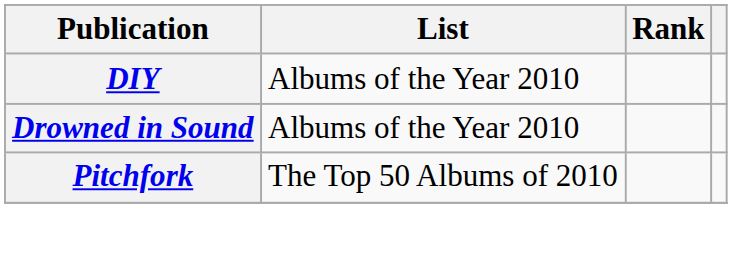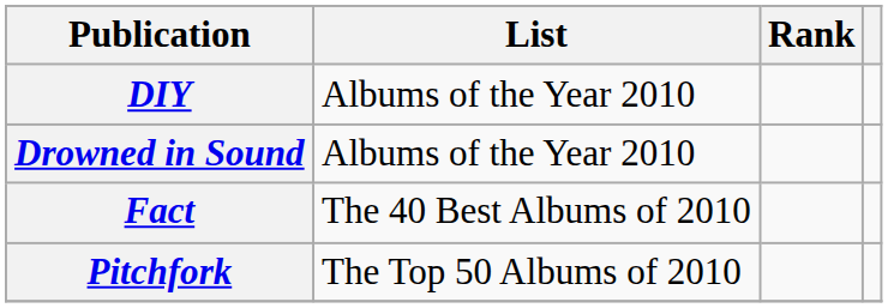 <table class="wikitable sortable plainrowheaders">
 <tr>
 <th scope="col">Publication</th>
 <th scope="col">List</th>
 <th scope="col">Rank</th>
 <th scope="col" class="unsortable"></th>
 </tr>
 <tr>
 <th scope="row"><em><a href='#'>DIY</a></em></th>
 <td>Albums of the Year 2010</td>
 <td></td>
 <td></td>
 </tr>
 <tr>
 <th scope="row"><em><a href='#'>Drowned in Sound</a></em></th>
 <td>Albums of the Year 2010</td>
 <td></td>
 <td></td>
 </tr>
 <tr>
+<th scope="row"><em><a href='#'>Fact</a></em></th>
+<td>The 40 Best Albums of 2010</td>
+<td></td>
+<td></td>
+</tr>
+<tr>
 <th scope="row"><em><a href='#'>Pitchfork</a></em></th>
 <td>The Top 50 Albums of 2010</td>
 <td></td>
 <td></td>
 </tr>
 <tr>
 </tr>
 </table>
